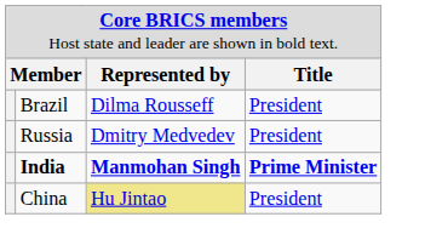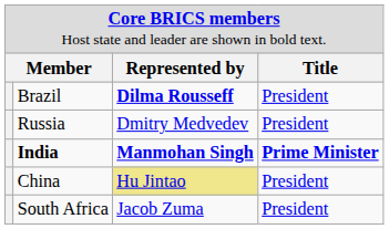 <table class="wikitable">
 <tr>
 <td colspan="4" style="text-align: center; background:Gainsboro"><strong><a href='#'>Core BRICS members</a></strong><br><small>Host state and leader are shown in bold text.</small></td>
 </tr>
 <tr style="background:LightSteelBlue; text-align:center;">
 <th colspan=2>Member</th>
 <th>Represented by</th>
 <th>Title</th>
 </tr>
 <tr>
 <th></th>
 <td>Brazil</td>
-<td><a href='#'>Dilma Rousseff</a></td>
+<td><strong><a href='#'>Dilma Rousseff</a></strong></td>
 <td><a href='#'>President</a></td>
 </tr>
 <tr>
 <th></th>
 <td>Russia</td>
 <td><a href='#'>Dmitry Medvedev</a></td>
 <td><a href='#'>President</a></td>
 </tr>
 <tr>
 <th></th>
 <td><strong>India</strong></td>
 <td><strong><a href='#'>Manmohan Singh</a></strong></td>
 <td><strong><a href='#'>Prime Minister</a></strong></td>
 </tr>
 <tr>
 <th></th>
 <td>China</td>
 <td style="background: khaki;"><a href='#'>Hu Jintao</a></td>
 <td><a href='#'>President</a></td>
 </tr>
+<tr>
+<th></th>
+<td>South Africa</td>
+<td><a href='#'>Jacob Zuma</a></td>
+<td><a href='#'>President</a></td>
+</tr>
 </table>
